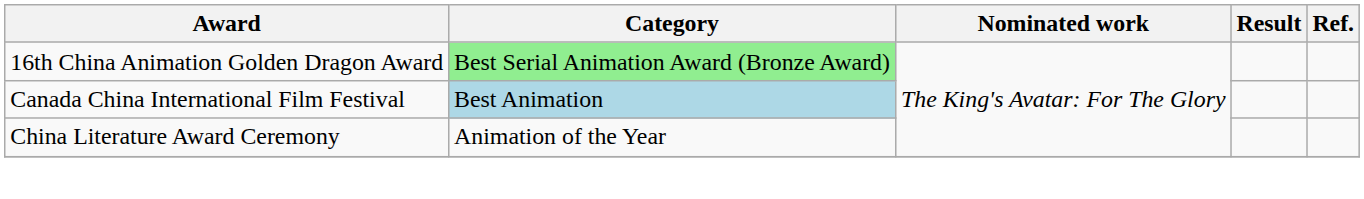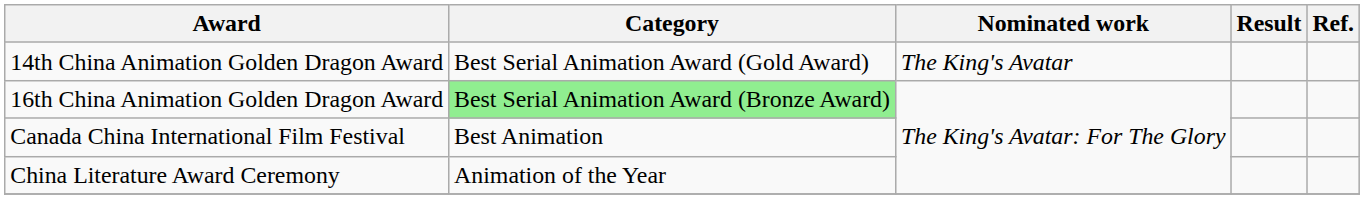 <table class="wikitable">
 <tr>
 <th>Award</th>
 <th>Category</th>
 <th>Nominated work</th>
 <th>Result</th>
 <th>Ref.</th>
+</tr>
+<tr>
+<td>14th China Animation Golden Dragon Award</td>
+<td>Best Serial Animation Award (Gold Award)</td>
+<td rowspan=1><em>The King's Avatar</em></td>
+<td></td>
+<td></td>
 </tr>
 <tr>
 <td>16th China Animation Golden Dragon Award</td>
 <td style="background: lightgreen;">Best Serial Animation Award (Bronze Award)</td>
 <td rowspan=3><em>The King's Avatar: For The Glory</em></td>
 <td></td>
 <td></td>
 </tr>
 <tr>
 <td>Canada China International Film Festival</td>
-<td style="background: lightblue;">Best Animation</td>
+<td>Best Animation</td>
 <td></td>
 <td></td>
 </tr>
 <tr>
 <td>China Literature Award Ceremony</td>
 <td>Animation of the Year</td>
 <td></td>
 <td></td>
 </tr>
 <tr>
 </tr>
 </table>
